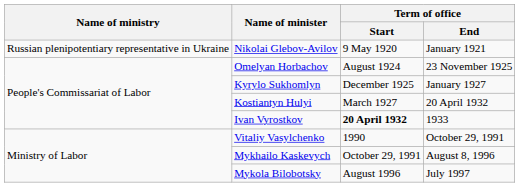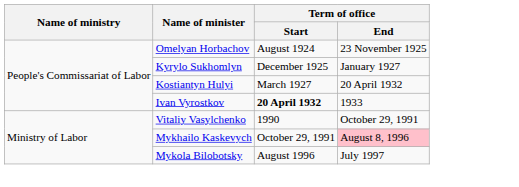 <table class="wikitable">
 <tr>
 <th rowspan="2">Name of ministry</th>
 <th rowspan="2">Name of minister</th>
 <th colspan="2">Term of office</th>
 </tr>
 <tr>
 <th>Start</th>
 <th>End</th>
-</tr>
-<tr>
-<td rowspan="1">Russian plenipotentiary representative in Ukraine</td>
-<td><a href='#'>Nikolai Glebov-Avilov</a></td>
-<td>9 May 1920</td>
-<td>January 1921</td>
 </tr>
 <tr>
 <td rowspan="4">People's Commissariat of Labor</td>
 <td><a href='#'>Omelyan Horbachov</a></td>
 <td>August 1924</td>
 <td>23 November 1925</td>
 </tr>
 <tr>
 <td><a href='#'>Kyrylo Sukhomlyn</a></td>
 <td>December 1925</td>
 <td>January 1927</td>
 </tr>
 <tr>
 <td><a href='#'>Kostiantyn Hulyi</a></td>
 <td>March 1927</td>
 <td>20 April 1932</td>
 </tr>
 <tr>
 <td><a href='#'>Ivan Vyrostkov</a></td>
 <td><strong>20 April 1932</strong></td>
 <td>1933</td>
 </tr>
 <tr>
 <td rowspan="3">Ministry of Labor</td>
 <td><a href='#'>Vitaliy Vasylchenko</a></td>
 <td>1990</td>
 <td>October 29, 1991</td>
 </tr>
 <tr>
 <td><a href='#'>Mykhailo Kaskevych</a></td>
 <td>October 29, 1991</td>
-<td>August 8, 1996</td>
+<td style="background: pink;">August 8, 1996</td>
 </tr>
 <tr>
 <td><a href='#'>Mykola Bilobotsky</a></td>
 <td>August 1996</td>
 <td>July 1997</td>
 </tr>
 </table>
